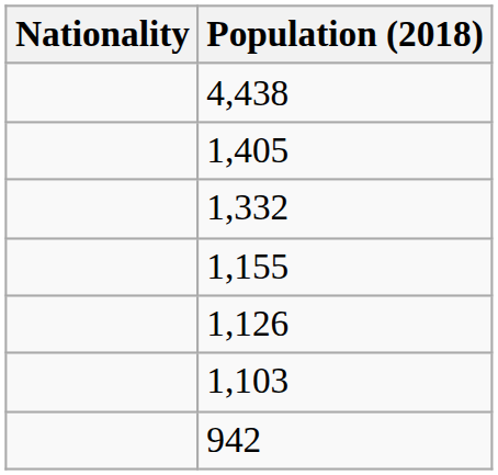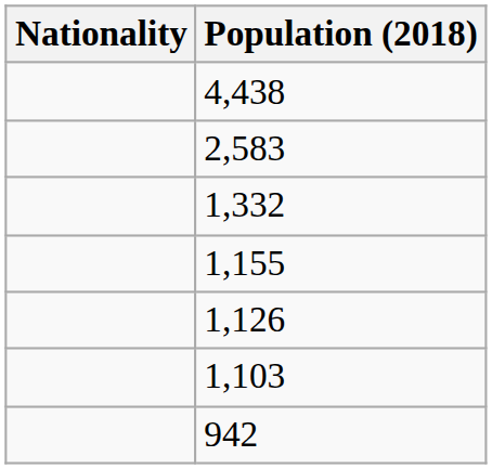 <table class="wikitable" style="float:right;">
 <tr>
 <th>Nationality</th>
 <th>Population (2018)</th>
 </tr>
 <tr>
 <td></td>
 <td>4,438</td>
 </tr>
 <tr>
 <td></td>
-<td>1,405</td>
+<td>2,583</td>
 </tr>
 <tr>
 <td></td>
 <td>1,332</td>
 </tr>
 <tr>
 <td></td>
 <td>1,155</td>
 </tr>
 <tr>
 <td></td>
 <td>1,126</td>
 </tr>
 <tr>
 <td></td>
 <td>1,103</td>
 </tr>
 <tr>
 <td></td>
 <td>942</td>
 </tr>
 </table>
